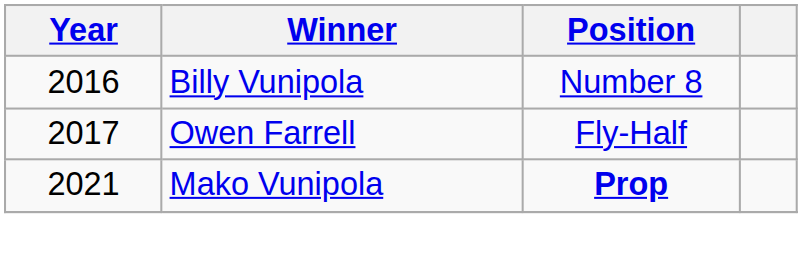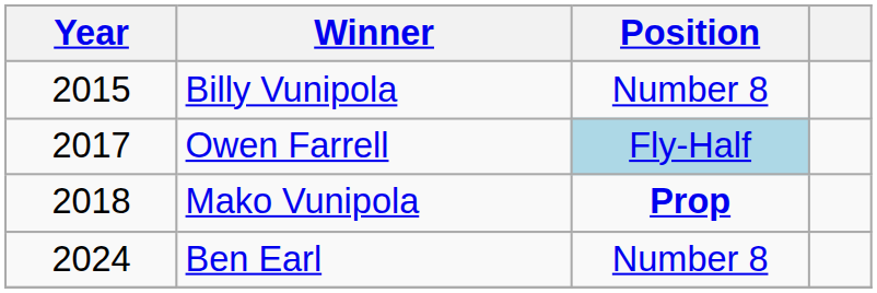 <table class="wikitable">
 <tr>
 <th width=70><a href='#'>Year</a></th>
 <th width=170><a href='#'>Winner</a></th>
 <th width=100><a href='#'>Position</a></th>
 <th width=20></th>
 </tr>
 <tr>
-<td align=center>2016</td>
+<td align=center>2015</td>
 <td> <a href='#'>Billy Vunipola</a></td>
 <td align=center><a href='#'>Number 8</a></td>
 <td align=center></td>
 </tr>
 <tr>
 <td align=center>2017</td>
 <td> <a href='#'>Owen Farrell</a></td>
-<td align=center><a href='#'>Fly-Half</a></td>
+<td align=center style="background: lightblue;"><a href='#'>Fly-Half</a></td>
 <td align=center></td>
 </tr>
 <tr>
-<td align=center>2021</td>
+<td align=center>2018</td>
 <td> <a href='#'>Mako Vunipola</a></td>
 <td align=center><strong><a href='#'>Prop</a></strong></td>
 <td align=center></td>
 </tr>
 <tr>
+<td align=center>2024</td>
+<td> <a href='#'>Ben Earl</a></td>
+<td align=center><a href='#'>Number 8</a></td>
+<td align=center></td>
+</tr>
+<tr>
 </tr>
 </table>
